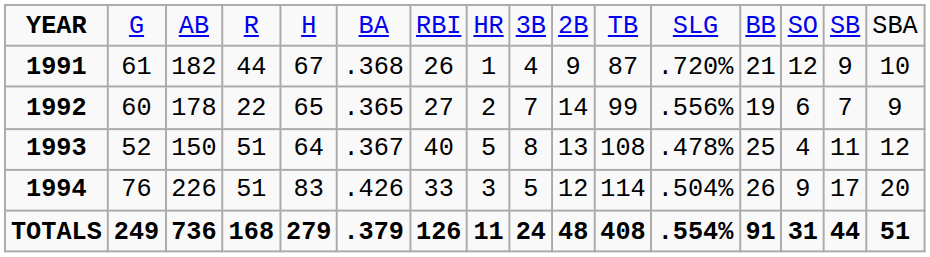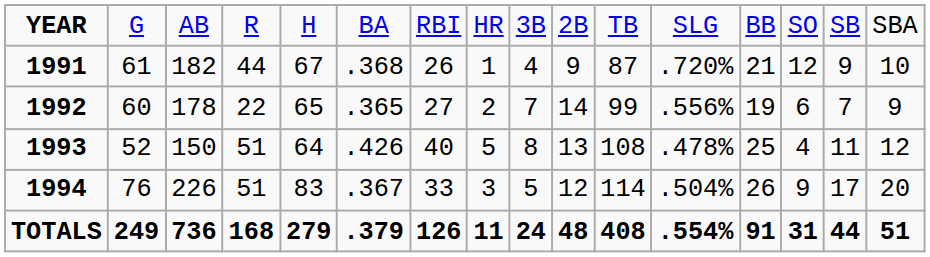 <table class="wikitable">
 <tr align=center>
 <td><strong>YEAR</strong></td>
 <td><a href='#'>G</a></td>
 <td><a href='#'>AB</a></td>
 <td><a href='#'>R</a></td>
 <td><a href='#'>H</a></td>
 <td><a href='#'>BA</a></td>
 <td><a href='#'>RBI</a></td>
 <td><a href='#'>HR</a></td>
 <td><a href='#'>3B</a></td>
 <td><a href='#'>2B</a></td>
 <td><a href='#'>TB</a></td>
 <td><a href='#'>SLG</a></td>
 <td><a href='#'>BB</a></td>
 <td><a href='#'>SO</a></td>
 <td><a href='#'>SB</a></td>
 <td>SBA</td>
 </tr>
 <tr align=center>
 <td><strong>1991</strong></td>
 <td>61</td>
 <td>182</td>
 <td>44</td>
 <td>67</td>
 <td>.368</td>
 <td>26</td>
 <td>1</td>
 <td>4</td>
 <td>9</td>
 <td>87</td>
 <td>.720%</td>
 <td>21</td>
 <td>12</td>
 <td>9</td>
 <td>10</td>
 </tr>
 <tr align=center>
 <td><strong>1992</strong></td>
 <td>60</td>
 <td>178</td>
 <td>22</td>
 <td>65</td>
 <td>.365</td>
 <td>27</td>
 <td>2</td>
 <td>7</td>
 <td>14</td>
 <td>99</td>
 <td>.556%</td>
 <td>19</td>
 <td>6</td>
 <td>7</td>
 <td>9</td>
 </tr>
 <tr align=center>
 <td><strong>1993</strong></td>
 <td>52</td>
 <td>150</td>
 <td>51</td>
 <td>64</td>
-<td>.367</td>
+<td>.426</td>
 <td>40</td>
 <td>5</td>
 <td>8</td>
 <td>13</td>
 <td>108</td>
 <td>.478%</td>
 <td>25</td>
 <td>4</td>
 <td>11</td>
 <td>12</td>
 </tr>
 <tr align=center>
 <td><strong>1994</strong></td>
 <td>76</td>
 <td>226</td>
 <td>51</td>
 <td>83</td>
-<td>.426</td>
+<td>.367</td>
 <td>33</td>
 <td>3</td>
 <td>5</td>
 <td>12</td>
 <td>114</td>
 <td>.504%</td>
 <td>26</td>
 <td>9</td>
 <td>17</td>
 <td>20</td>
 </tr>
 <tr align=center>
 <td><strong>TOTALS</strong></td>
 <td><strong>249</strong></td>
 <td><strong>736</strong></td>
 <td><strong>168</strong></td>
 <td><strong>279</strong></td>
 <td><strong>.379</strong></td>
 <td><strong>126</strong></td>
 <td><strong>11</strong></td>
 <td><strong>24</strong></td>
 <td><strong>48</strong></td>
 <td><strong>408</strong></td>
 <td><strong>.554%</strong></td>
 <td><strong>91</strong></td>
 <td><strong>31</strong></td>
 <td><strong>44</strong></td>
 <td><strong>51</strong></td>
 </tr>
 </table>
